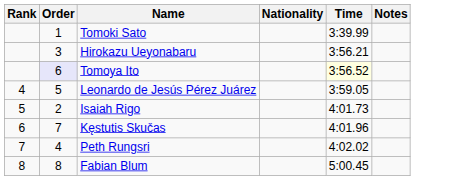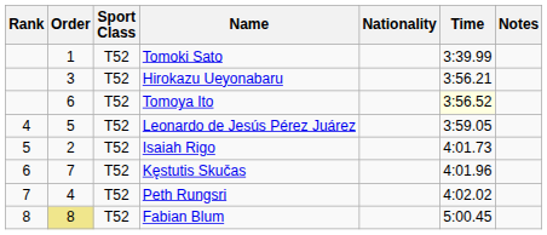 <table class="wikitable sortable" style="text-align:center">
 <tr>
 <th>Rank</th>
 <th>Order</th>
+<th>Sport<br>Class</th>
 <th>Name</th>
 <th>Nationality</th>
 <th>Time</th>
 <th>Notes</th>
 </tr>
 <tr>
 <td></td>
 <td>1</td>
+<td>T52</td>
 <td align="left"><a href='#'>Tomoki Sato</a></td>
 <td align="left"></td>
 <td>3:39.99</td>
 <td></td>
 </tr>
 <tr>
 <td></td>
 <td>3</td>
+<td>T52</td>
 <td align="left"><a href='#'>Hirokazu Ueyonabaru</a></td>
 <td align="left"></td>
 <td>3:56.21</td>
 <td></td>
 </tr>
 <tr>
 <td></td>
-<td style="background: lavender;">6</td>
+<td>6</td>
+<td>T52</td>
 <td align="left"><a href='#'>Tomoya Ito</a></td>
 <td align="left"></td>
 <td style="background: lightyellow;">3:56.52</td>
 <td></td>
 </tr>
 <tr>
 <td>4</td>
 <td>5</td>
+<td>T52</td>
 <td align="left"><a href='#'>Leonardo de Jesús Pérez Juárez</a></td>
 <td align="left"></td>
 <td>3:59.05</td>
 <td></td>
 </tr>
 <tr>
 <td>5</td>
 <td>2</td>
+<td>T52</td>
 <td align="left"><a href='#'>Isaiah Rigo</a></td>
 <td align="left"></td>
 <td>4:01.73</td>
 <td></td>
 </tr>
 <tr>
 <td>6</td>
 <td>7</td>
+<td>T52</td>
 <td align="left"><a href='#'>Kęstutis Skučas</a></td>
 <td align="left"></td>
 <td>4:01.96</td>
 <td></td>
 </tr>
 <tr>
 <td>7</td>
 <td>4</td>
+<td>T52</td>
 <td align="left"><a href='#'>Peth Rungsri</a></td>
 <td align="left"></td>
 <td>4:02.02</td>
 <td></td>
 </tr>
 <tr>
 <td>8</td>
-<td>8</td>
+<td style="background: khaki;">8</td>
+<td>T52</td>
 <td align="left"><a href='#'>Fabian Blum</a></td>
 <td align="left"></td>
 <td>5:00.45</td>
 <td></td>
 </tr>
 </table>
